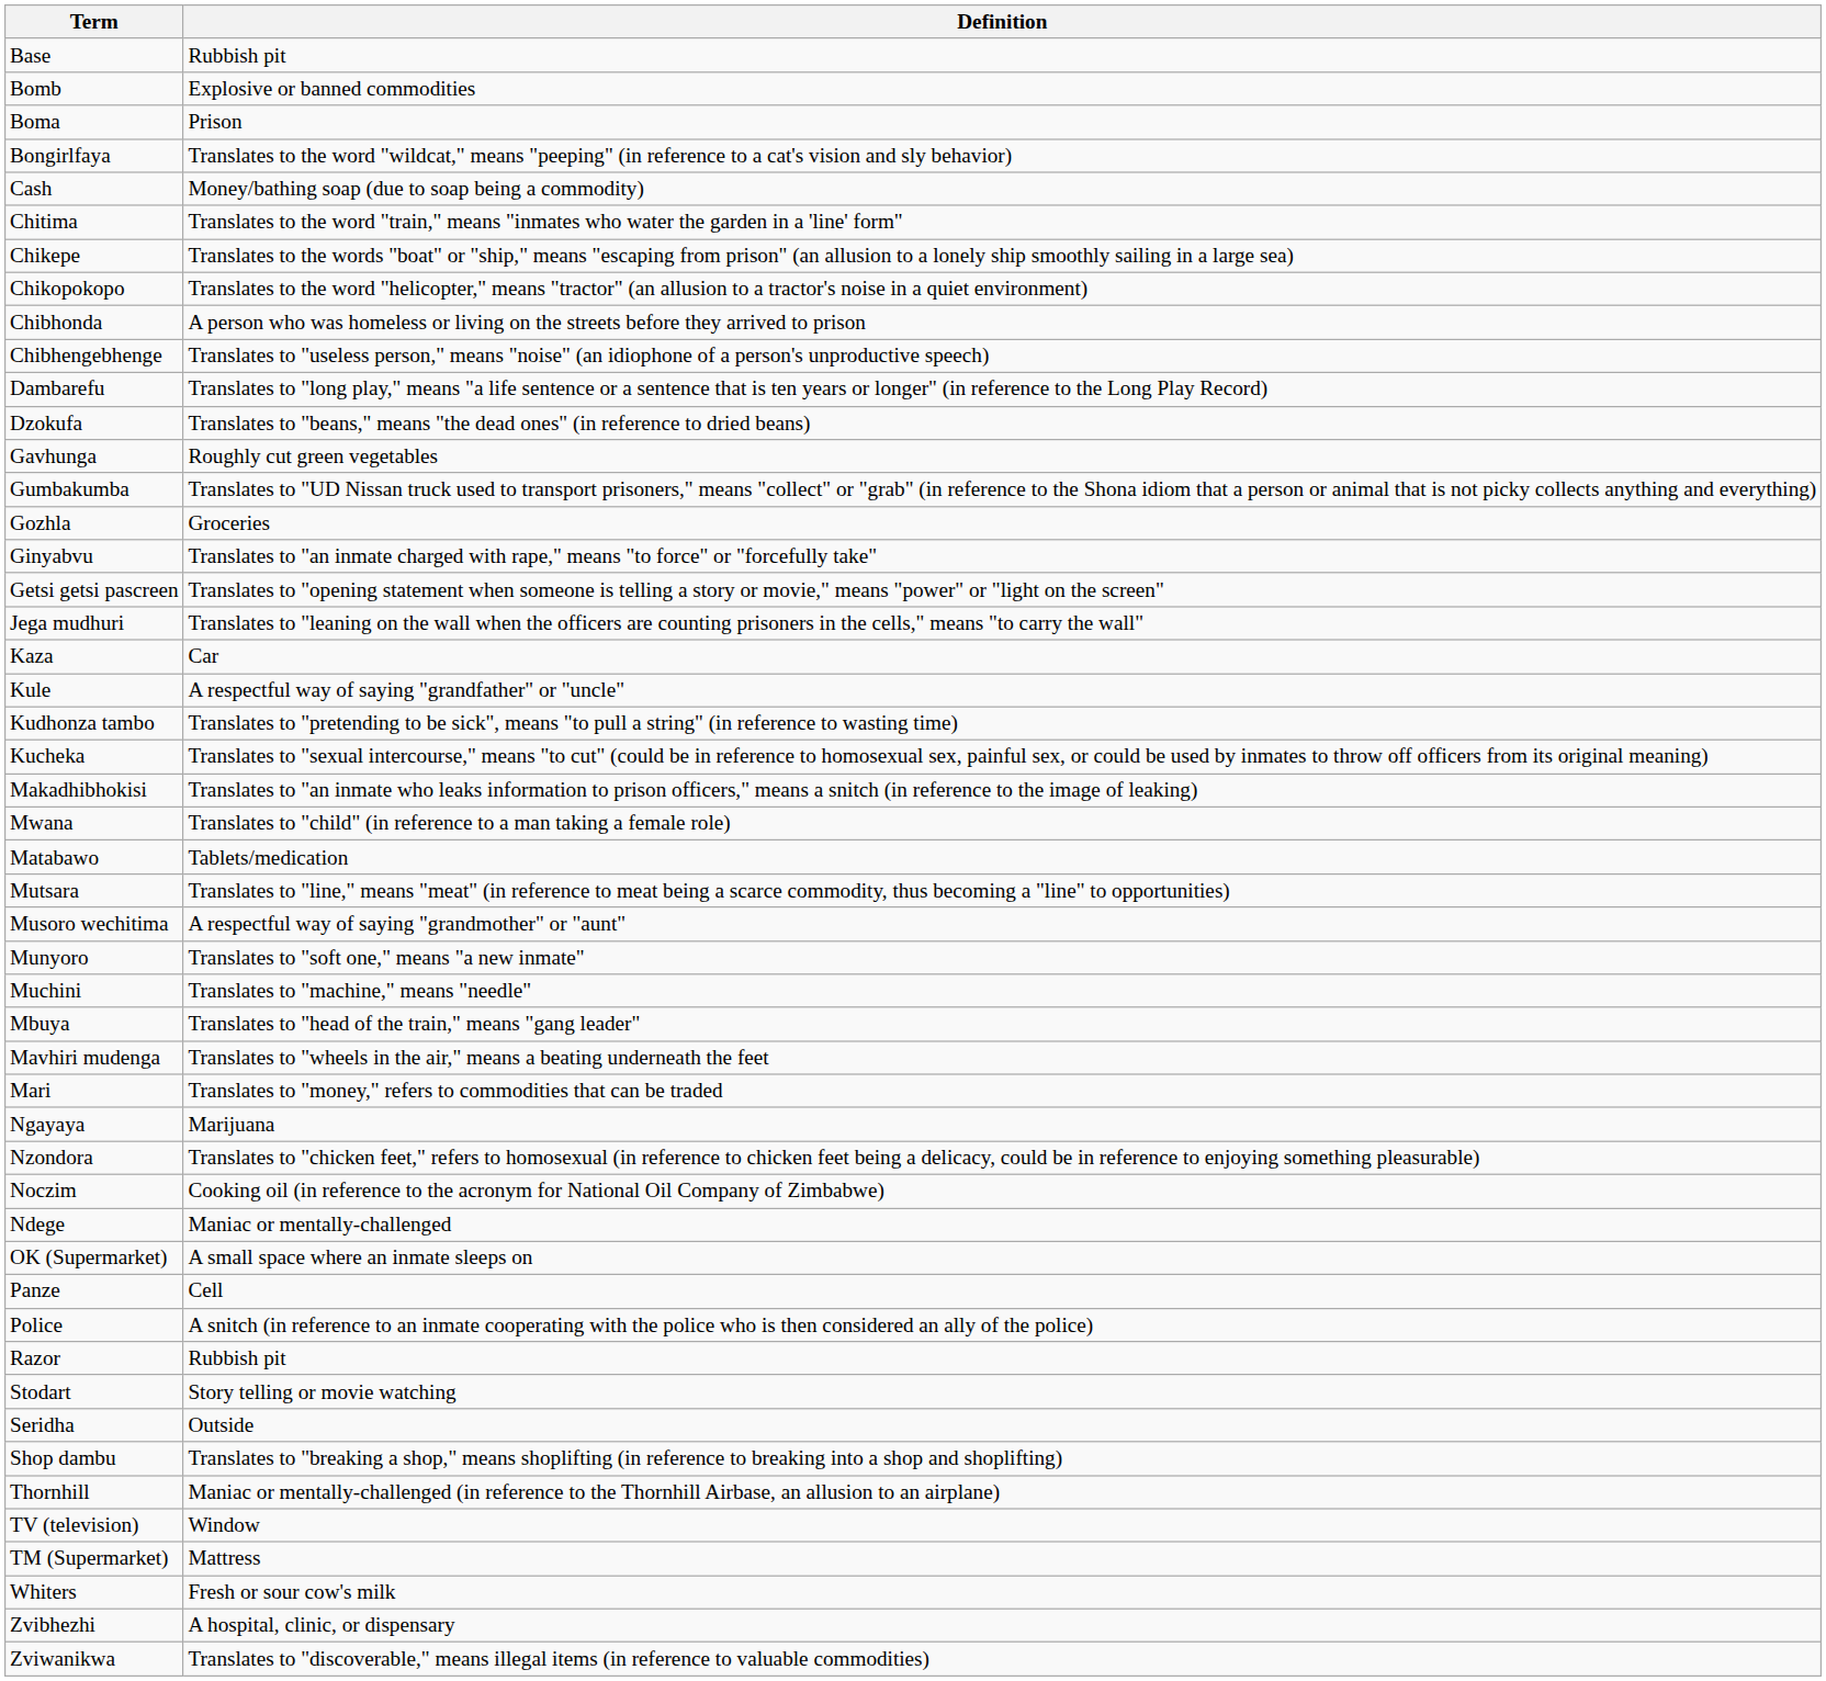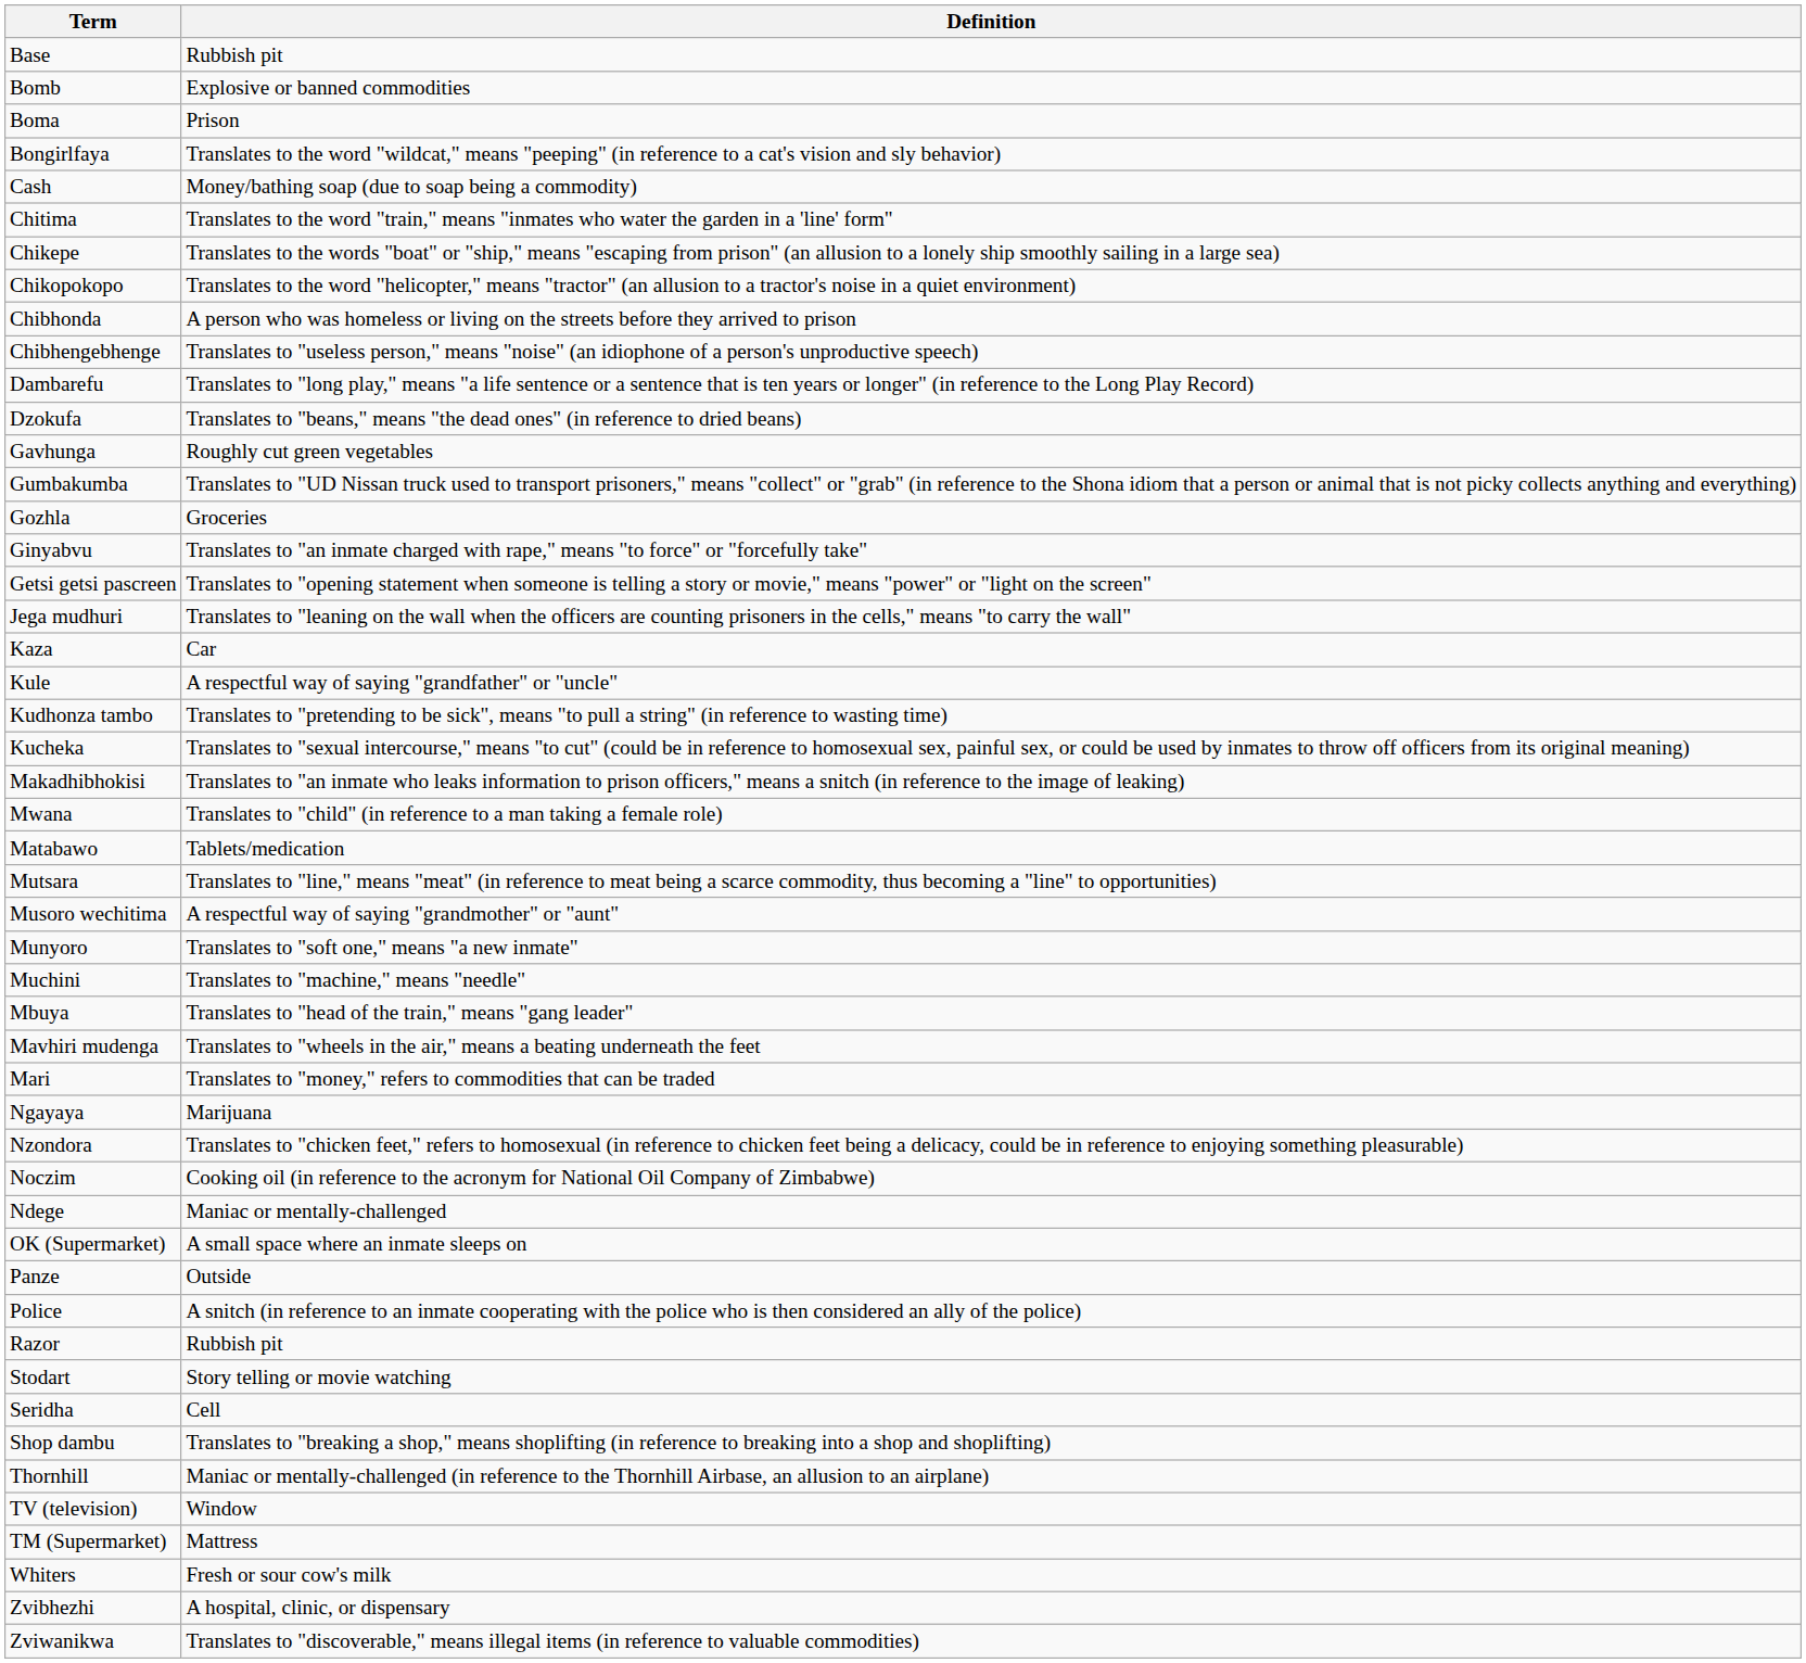 <table class="wikitable">
 <tr>
 <th>Term</th>
 <th>Definition</th>
 </tr>
 <tr>
 <td>Base</td>
 <td>Rubbish pit</td>
 </tr>
 <tr>
 <td>Bomb</td>
 <td>Explosive or banned commodities</td>
 </tr>
 <tr>
 <td>Boma</td>
 <td>Prison</td>
 </tr>
 <tr>
 <td>Bongirlfaya</td>
 <td>Translates to the word "wildcat," means "peeping" (in reference to a cat's vision and sly behavior)</td>
 </tr>
 <tr>
 <td>Cash</td>
 <td>Money/bathing soap (due to soap being a commodity)</td>
 </tr>
 <tr>
 <td>Chitima</td>
 <td>Translates to the word "train," means "inmates who water the garden in a 'line' form"</td>
 </tr>
 <tr>
 <td>Chikepe</td>
 <td>Translates to the words "boat" or "ship,"  means "escaping from prison" (an allusion to a lonely ship smoothly sailing in a large sea)</td>
 </tr>
 <tr>
 <td>Chikopokopo</td>
 <td>Translates to the word "helicopter," means "tractor" (an allusion to a tractor's noise in a quiet environment)</td>
 </tr>
 <tr>
 <td>Chibhonda</td>
 <td>A person who was homeless or living on the streets before they arrived to prison</td>
 </tr>
 <tr>
 <td>Chibhengebhenge</td>
 <td>Translates to "useless person," means "noise" (an idiophone of a person's unproductive speech)</td>
 </tr>
 <tr>
 <td>Dambarefu</td>
 <td>Translates to "long play," means "a life sentence or a sentence that is ten years or longer" (in reference to the Long Play Record)</td>
 </tr>
 <tr>
 <td>Dzokufa</td>
 <td>Translates to "beans," means "the dead ones" (in reference to dried beans)</td>
 </tr>
 <tr>
 <td>Gavhunga</td>
 <td>Roughly cut green vegetables</td>
 </tr>
 <tr>
 <td>Gumbakumba</td>
 <td>Translates to "UD Nissan truck used to transport prisoners," means "collect" or "grab" (in reference to the Shona idiom that a person or animal that is not picky collects anything and everything)</td>
 </tr>
 <tr>
 <td>Gozhla</td>
 <td>Groceries</td>
 </tr>
 <tr>
 <td>Ginyabvu</td>
 <td>Translates to "an inmate charged with rape," means "to force" or "forcefully take"</td>
 </tr>
 <tr>
 <td>Getsi getsi pascreen</td>
 <td>Translates to "opening statement when someone is telling a story or movie," means "power" or "light on the screen"</td>
 </tr>
 <tr>
 <td>Jega mudhuri</td>
 <td>Translates to "leaning on the wall when the officers are counting prisoners in the cells," means "to carry the wall"</td>
 </tr>
 <tr>
 <td>Kaza</td>
 <td>Car</td>
 </tr>
 <tr>
 <td>Kule</td>
 <td>A respectful way of saying "grandfather" or "uncle"</td>
 </tr>
 <tr>
 <td>Kudhonza tambo</td>
 <td>Translates to "pretending to be sick", means "to pull a string" (in reference to wasting time)</td>
 </tr>
 <tr>
 <td>Kucheka</td>
 <td>Translates to "sexual intercourse," means "to cut" (could be in reference to homosexual sex, painful sex, or could be used by inmates to throw off officers from its original meaning)</td>
 </tr>
 <tr>
 <td>Makadhibhokisi</td>
 <td>Translates to "an inmate who leaks information to prison officers," means a snitch (in reference to the image of leaking)</td>
 </tr>
 <tr>
 <td>Mwana</td>
 <td>Translates to "child" (in reference to a man taking a female role)</td>
 </tr>
 <tr>
 <td>Matabawo</td>
 <td>Tablets/medication</td>
 </tr>
 <tr>
 <td>Mutsara</td>
 <td>Translates to "line," means "meat" (in reference to meat being a scarce commodity, thus becoming a "line" to opportunities)</td>
 </tr>
 <tr>
 <td>Musoro wechitima</td>
 <td>A respectful way of saying "grandmother" or "aunt"</td>
 </tr>
 <tr>
 <td>Munyoro</td>
 <td>Translates to "soft one," means "a new inmate"</td>
 </tr>
 <tr>
 <td>Muchini</td>
 <td>Translates to "machine," means "needle"</td>
 </tr>
 <tr>
 <td>Mbuya</td>
 <td>Translates to "head of the train,"  means "gang leader"</td>
 </tr>
 <tr>
 <td>Mavhiri mudenga</td>
 <td>Translates to "wheels in the air," means a beating underneath the feet</td>
 </tr>
 <tr>
 <td>Mari</td>
 <td>Translates to "money," refers to commodities that can be traded</td>
 </tr>
 <tr>
 <td>Ngayaya</td>
 <td>Marijuana</td>
 </tr>
 <tr>
 <td>Nzondora</td>
 <td>Translates to "chicken feet," refers to homosexual (in reference to chicken feet being a delicacy, could be in reference to enjoying something pleasurable)</td>
 </tr>
 <tr>
 <td>Noczim</td>
 <td>Cooking oil (in reference to the acronym for National Oil Company of Zimbabwe)</td>
 </tr>
 <tr>
 <td>Ndege</td>
 <td>Maniac or mentally-challenged</td>
 </tr>
 <tr>
 <td>OK (Supermarket)</td>
 <td>A small space where an inmate sleeps on</td>
 </tr>
 <tr>
 <td>Panze</td>
-<td>Cell</td>
+<td>Outside</td>
 </tr>
 <tr>
 <td>Police</td>
 <td>A snitch (in reference to an inmate cooperating with the police who is then considered an ally of the police)</td>
 </tr>
 <tr>
 <td>Razor</td>
 <td>Rubbish pit</td>
 </tr>
 <tr>
 <td>Stodart</td>
 <td>Story telling or movie watching</td>
 </tr>
 <tr>
 <td>Seridha</td>
-<td>Outside</td>
+<td>Cell</td>
 </tr>
 <tr>
 <td>Shop dambu</td>
 <td>Translates to "breaking a shop," means shoplifting (in reference to breaking into a shop and shoplifting)</td>
 </tr>
 <tr>
 <td>Thornhill</td>
 <td>Maniac or mentally-challenged (in reference to the Thornhill Airbase, an allusion to an airplane)</td>
 </tr>
 <tr>
 <td>TV (television)</td>
 <td>Window</td>
 </tr>
 <tr>
 <td>TM (Supermarket)</td>
 <td>Mattress</td>
 </tr>
 <tr>
 <td>Whiters</td>
 <td>Fresh or sour cow's milk</td>
 </tr>
 <tr>
 <td>Zvibhezhi</td>
 <td>A hospital, clinic, or dispensary</td>
 </tr>
 <tr>
 <td>Zviwanikwa</td>
 <td>Translates to "discoverable," means illegal items (in reference to valuable commodities)</td>
 </tr>
 </table>
